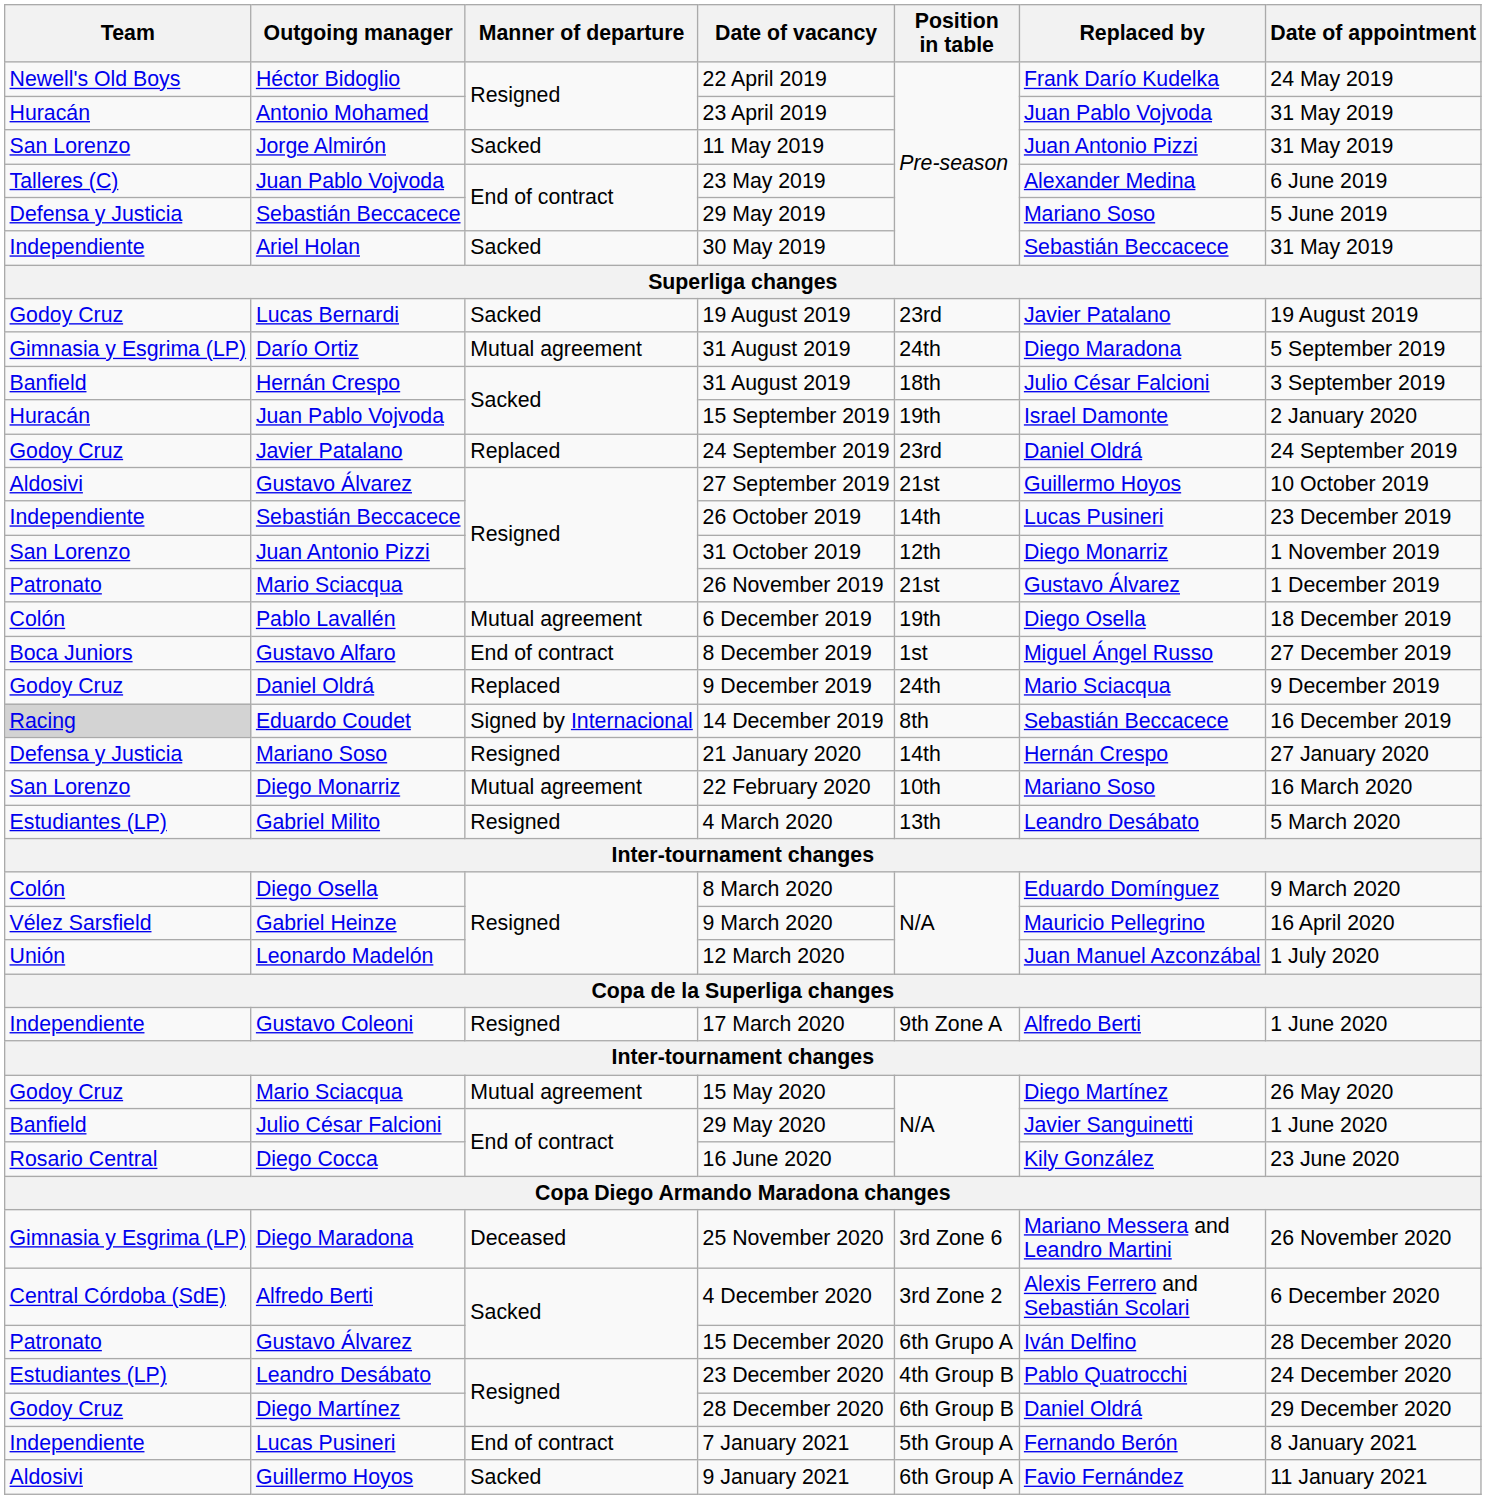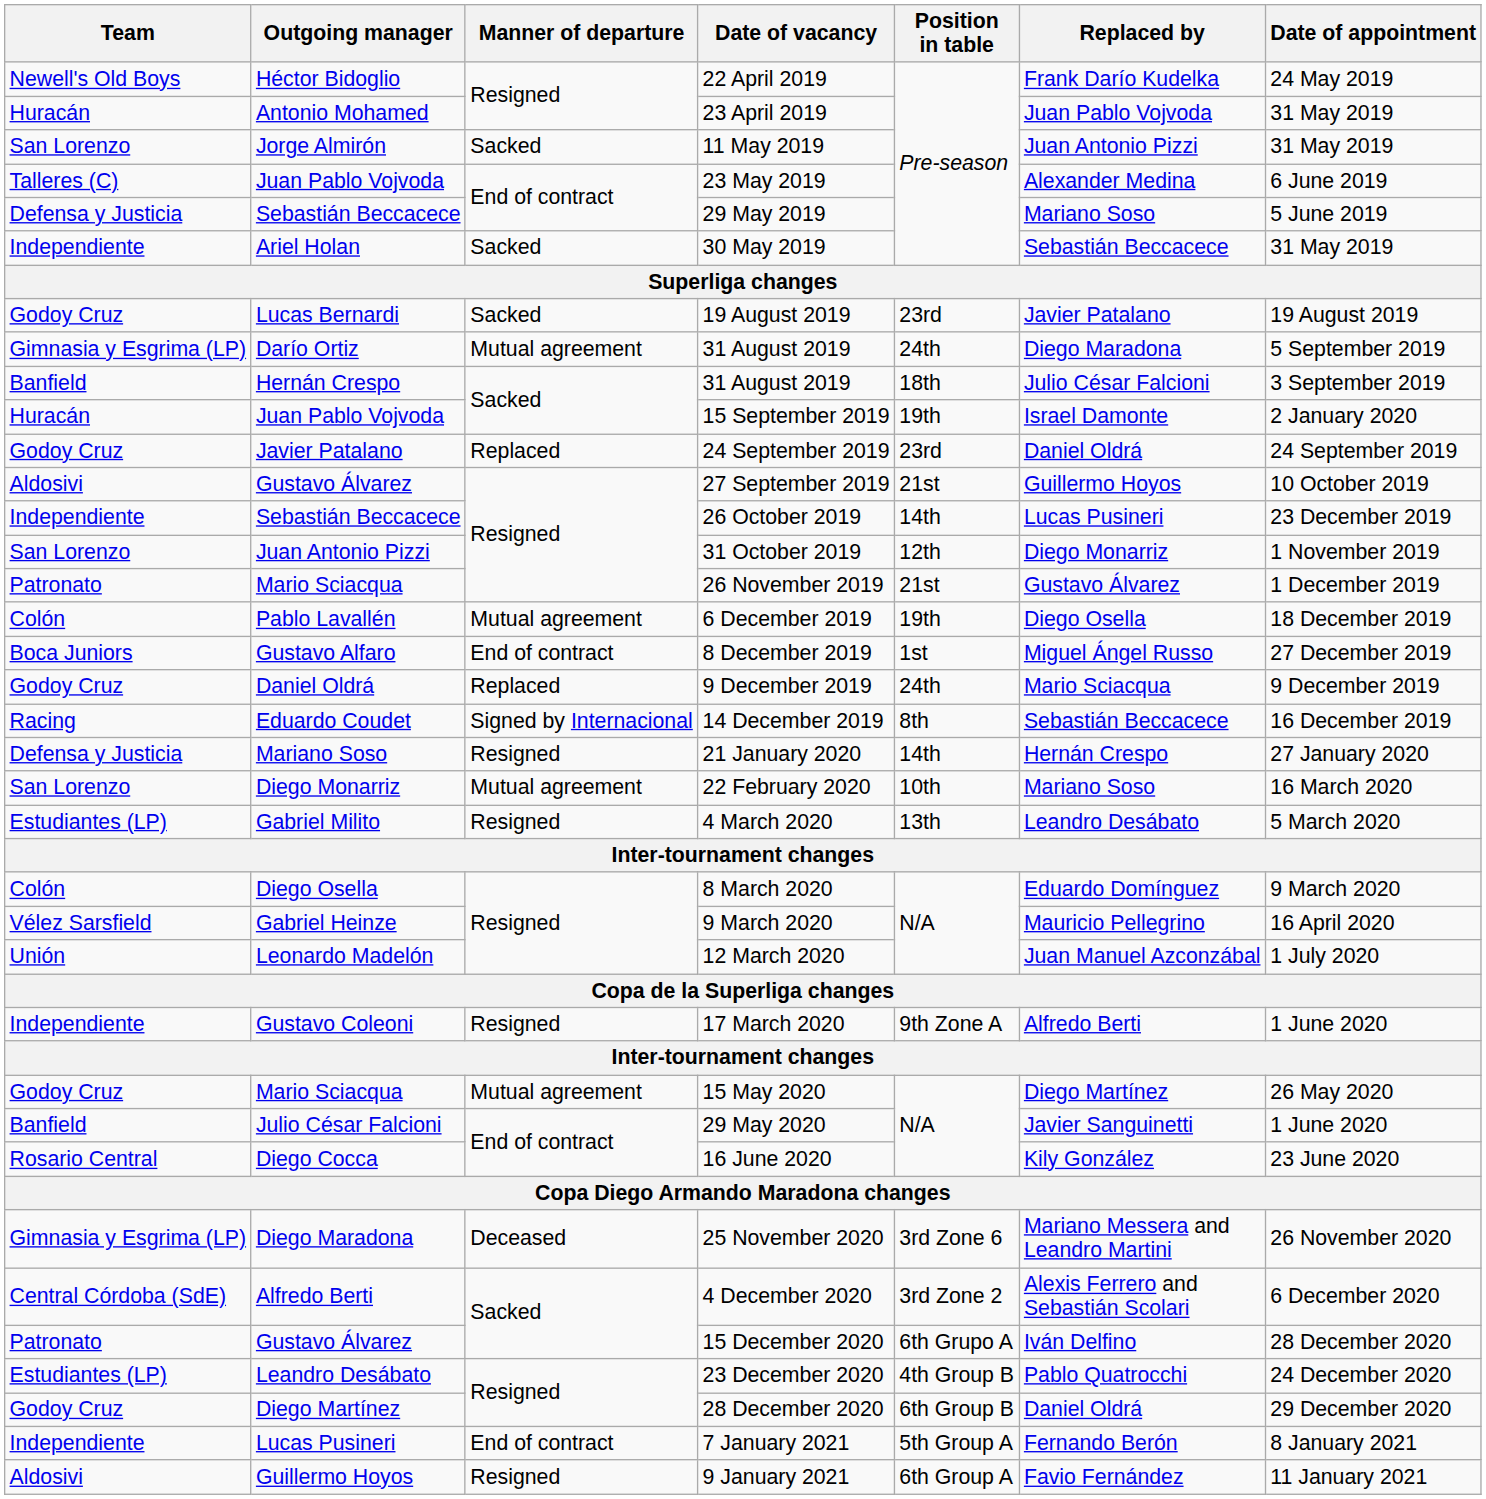 <table class="wikitable" border="1">
 <tr>
 <th>Team</th>
 <th>Outgoing manager</th>
 <th>Manner of departure</th>
 <th>Date of vacancy</th>
 <th>Position<br>in table</th>
 <th>Replaced by</th>
 <th>Date of appointment</th>
 </tr>
 <tr>
 <td><a href='#'>Newell's Old Boys</a></td>
 <td> <a href='#'>Héctor Bidoglio</a></td>
 <td rowspan=2>Resigned</td>
 <td>22 April 2019</td>
 <td rowspan=6><em>Pre-season</em></td>
 <td> <a href='#'>Frank Darío Kudelka</a></td>
 <td>24 May 2019</td>
 </tr>
 <tr>
 <td><a href='#'>Huracán</a></td>
 <td> <a href='#'>Antonio Mohamed</a></td>
 <td>23 April 2019</td>
 <td> <a href='#'>Juan Pablo Vojvoda</a> </td>
 <td>31 May 2019</td>
 </tr>
 <tr>
 <td><a href='#'>San Lorenzo</a></td>
 <td> <a href='#'>Jorge Almirón</a></td>
 <td>Sacked</td>
 <td>11 May 2019</td>
 <td> <a href='#'>Juan Antonio Pizzi</a> </td>
 <td>31 May 2019</td>
 </tr>
 <tr>
 <td><a href='#'>Talleres (C)</a></td>
 <td> <a href='#'>Juan Pablo Vojvoda</a></td>
 <td rowspan=2>End of contract</td>
 <td>23 May 2019</td>
 <td> <a href='#'>Alexander Medina</a></td>
 <td>6 June 2019</td>
 </tr>
 <tr>
 <td><a href='#'>Defensa y Justicia</a></td>
 <td> <a href='#'>Sebastián Beccacece</a></td>
 <td>29 May 2019</td>
 <td> <a href='#'>Mariano Soso</a></td>
 <td>5 June 2019</td>
 </tr>
 <tr>
 <td><a href='#'>Independiente</a></td>
 <td> <a href='#'>Ariel Holan</a></td>
 <td>Sacked</td>
 <td>30 May 2019</td>
 <td> <a href='#'>Sebastián Beccacece</a></td>
 <td>31 May 2019</td>
 </tr>
 <tr>
 <th colspan=7>Superliga changes</th>
 </tr>
 <tr>
 <td><a href='#'>Godoy Cruz</a></td>
 <td> <a href='#'>Lucas Bernardi</a></td>
 <td>Sacked</td>
 <td>19 August 2019</td>
 <td>23rd</td>
 <td> <a href='#'>Javier Patalano</a></td>
 <td>19 August 2019</td>
 </tr>
 <tr>
 <td><a href='#'>Gimnasia y Esgrima (LP)</a></td>
 <td> <a href='#'>Darío Ortiz</a></td>
 <td>Mutual agreement</td>
 <td>31 August 2019</td>
 <td>24th</td>
 <td> <a href='#'>Diego Maradona</a></td>
 <td>5 September 2019</td>
 </tr>
 <tr>
 <td><a href='#'>Banfield</a></td>
 <td> <a href='#'>Hernán Crespo</a></td>
 <td rowspan=2>Sacked</td>
 <td>31 August 2019</td>
 <td>18th</td>
 <td> <a href='#'>Julio César Falcioni</a></td>
 <td>3 September 2019</td>
 </tr>
 <tr>
 <td><a href='#'>Huracán</a></td>
 <td> <a href='#'>Juan Pablo Vojvoda</a></td>
 <td>15 September 2019</td>
 <td>19th</td>
 <td> <a href='#'>Israel Damonte</a> </td>
 <td>2 January 2020</td>
 </tr>
 <tr>
 <td><a href='#'>Godoy Cruz</a></td>
 <td> <a href='#'>Javier Patalano</a></td>
 <td>Replaced</td>
 <td>24 September 2019</td>
 <td>23rd</td>
 <td> <a href='#'>Daniel Oldrá</a></td>
 <td>24 September 2019</td>
 </tr>
 <tr>
 <td><a href='#'>Aldosivi</a></td>
 <td> <a href='#'>Gustavo Álvarez</a></td>
 <td rowspan=4>Resigned</td>
 <td>27 September 2019</td>
 <td>21st</td>
 <td> <a href='#'>Guillermo Hoyos</a> </td>
 <td>10 October 2019</td>
 </tr>
 <tr>
 <td><a href='#'>Independiente</a></td>
 <td> <a href='#'>Sebastián Beccacece</a></td>
 <td>26 October 2019</td>
 <td>14th</td>
 <td> <a href='#'>Lucas Pusineri</a> </td>
 <td>23 December 2019</td>
 </tr>
 <tr>
 <td><a href='#'>San Lorenzo</a></td>
 <td> <a href='#'>Juan Antonio Pizzi</a></td>
 <td>31 October 2019</td>
 <td>12th</td>
 <td> <a href='#'>Diego Monarriz</a> </td>
 <td>1 November 2019</td>
 </tr>
 <tr>
 <td><a href='#'>Patronato</a></td>
 <td> <a href='#'>Mario Sciacqua</a></td>
 <td>26 November 2019</td>
 <td>21st</td>
 <td> <a href='#'>Gustavo Álvarez</a> </td>
 <td>1 December 2019</td>
 </tr>
 <tr>
 <td><a href='#'>Colón</a></td>
 <td> <a href='#'>Pablo Lavallén</a></td>
 <td>Mutual agreement</td>
 <td>6 December 2019</td>
 <td>19th</td>
 <td> <a href='#'>Diego Osella</a> </td>
 <td>18 December 2019</td>
 </tr>
 <tr>
 <td><a href='#'>Boca Juniors</a></td>
 <td> <a href='#'>Gustavo Alfaro</a></td>
 <td>End of contract</td>
 <td>8 December 2019</td>
 <td>1st</td>
 <td> <a href='#'>Miguel Ángel Russo</a></td>
 <td>27 December 2019</td>
 </tr>
 <tr>
 <td><a href='#'>Godoy Cruz</a></td>
 <td> <a href='#'>Daniel Oldrá</a></td>
 <td>Replaced</td>
 <td>9 December 2019</td>
 <td>24th</td>
 <td> <a href='#'>Mario Sciacqua</a></td>
 <td>9 December 2019</td>
 </tr>
 <tr>
-<td style="background: lightgrey;"><a href='#'>Racing</a></td>
+<td><a href='#'>Racing</a></td>
 <td> <a href='#'>Eduardo Coudet</a></td>
 <td>Signed by <a href='#'>Internacional</a></td>
 <td>14 December 2019</td>
 <td>8th</td>
 <td> <a href='#'>Sebastián Beccacece</a></td>
 <td>16 December 2019</td>
 </tr>
 <tr>
 <td><a href='#'>Defensa y Justicia</a></td>
 <td> <a href='#'>Mariano Soso</a></td>
 <td>Resigned</td>
 <td>21 January 2020</td>
 <td>14th</td>
 <td> <a href='#'>Hernán Crespo</a> </td>
 <td>27 January 2020</td>
 </tr>
 <tr>
 <td><a href='#'>San Lorenzo</a></td>
 <td> <a href='#'>Diego Monarriz</a></td>
 <td>Mutual agreement</td>
 <td>22 February 2020</td>
 <td>10th</td>
 <td> <a href='#'>Mariano Soso</a> </td>
 <td>16 March 2020</td>
 </tr>
 <tr>
 <td><a href='#'>Estudiantes (LP)</a></td>
 <td> <a href='#'>Gabriel Milito</a></td>
 <td>Resigned</td>
 <td>4 March 2020</td>
 <td>13th</td>
 <td> <a href='#'>Leandro Desábato</a></td>
 <td>5 March 2020</td>
 </tr>
 <tr>
 <th colspan=7>Inter-tournament changes</th>
 </tr>
 <tr>
 <td><a href='#'>Colón</a></td>
 <td> <a href='#'>Diego Osella</a></td>
 <td rowspan=3>Resigned</td>
 <td>8 March 2020</td>
 <td rowspan=3>N/A</td>
 <td> <a href='#'>Eduardo Domínguez</a></td>
 <td>9 March 2020</td>
 </tr>
 <tr>
 <td><a href='#'>Vélez Sarsfield</a></td>
 <td> <a href='#'>Gabriel Heinze</a></td>
 <td>9 March 2020</td>
 <td> <a href='#'>Mauricio Pellegrino</a> </td>
 <td>16 April 2020</td>
 </tr>
 <tr>
 <td><a href='#'>Unión</a></td>
 <td> <a href='#'>Leonardo Madelón</a></td>
 <td>12 March 2020</td>
 <td> <a href='#'>Juan Manuel Azconzábal</a> </td>
 <td>1 July 2020</td>
 </tr>
 <tr>
 <th colspan=7>Copa de la Superliga changes</th>
 </tr>
 <tr>
 <td><a href='#'>Independiente</a></td>
 <td> <a href='#'>Gustavo Coleoni</a></td>
 <td>Resigned</td>
 <td>17 March 2020</td>
 <td>9th Zone A</td>
 <td> <a href='#'>Alfredo Berti</a></td>
 <td>1 June 2020</td>
 </tr>
 <tr>
 <th colspan=7>Inter-tournament changes</th>
 </tr>
 <tr>
 <td><a href='#'>Godoy Cruz</a></td>
 <td> <a href='#'>Mario Sciacqua</a></td>
 <td>Mutual agreement</td>
 <td>15 May 2020</td>
 <td rowspan=3>N/A</td>
 <td> <a href='#'>Diego Martínez</a></td>
 <td>26 May 2020</td>
 </tr>
 <tr>
 <td><a href='#'>Banfield</a></td>
 <td> <a href='#'>Julio César Falcioni</a></td>
 <td rowspan=2>End of contract</td>
 <td>29 May 2020</td>
 <td> <a href='#'>Javier Sanguinetti</a></td>
 <td>1 June 2020</td>
 </tr>
 <tr>
 <td><a href='#'>Rosario Central</a></td>
 <td> <a href='#'>Diego Cocca</a></td>
 <td>16 June 2020</td>
 <td> <a href='#'>Kily González</a></td>
 <td>23 June 2020</td>
 </tr>
 <tr>
 <th colspan=7>Copa Diego Armando Maradona changes</th>
 </tr>
 <tr>
 <td><a href='#'>Gimnasia y Esgrima (LP)</a></td>
 <td> <a href='#'>Diego Maradona</a></td>
 <td>Deceased</td>
 <td>25 November 2020</td>
 <td>3rd Zone 6</td>
 <td> <a href='#'>Mariano Messera</a> and<br> <a href='#'>Leandro Martini</a> </td>
 <td>26 November 2020</td>
 </tr>
 <tr>
 <td><a href='#'>Central Córdoba (SdE)</a></td>
 <td> <a href='#'>Alfredo Berti</a></td>
 <td rowspan=2>Sacked</td>
 <td>4 December 2020</td>
 <td>3rd Zone 2</td>
 <td> <a href='#'>Alexis Ferrero</a> and<br> <a href='#'>Sebastián Scolari</a> </td>
 <td>6 December 2020</td>
 </tr>
 <tr>
 <td><a href='#'>Patronato</a></td>
 <td> <a href='#'>Gustavo Álvarez</a></td>
 <td>15 December 2020</td>
 <td>6th Grupo A</td>
 <td> <a href='#'>Iván Delfino</a> </td>
 <td>28 December 2020</td>
 </tr>
 <tr>
 <td><a href='#'>Estudiantes (LP)</a></td>
 <td> <a href='#'>Leandro Desábato</a></td>
 <td rowspan=2>Resigned</td>
 <td>23 December 2020</td>
 <td>4th Group B</td>
 <td> <a href='#'>Pablo Quatrocchi</a> </td>
 <td>24 December 2020</td>
 </tr>
 <tr>
 <td><a href='#'>Godoy Cruz</a></td>
 <td> <a href='#'>Diego Martínez</a></td>
 <td>28 December 2020</td>
 <td>6th Group B</td>
 <td> <a href='#'>Daniel Oldrá</a> </td>
 <td>29 December 2020</td>
 </tr>
 <tr>
 <td><a href='#'>Independiente</a></td>
 <td> <a href='#'>Lucas Pusineri</a></td>
 <td>End of contract</td>
 <td>7 January 2021</td>
 <td>5th Group A</td>
 <td> <a href='#'>Fernando Berón</a> </td>
 <td>8 January 2021</td>
 </tr>
 <tr>
 <td><a href='#'>Aldosivi</a></td>
 <td> <a href='#'>Guillermo Hoyos</a></td>
-<td>Sacked</td>
+<td>Resigned</td>
 <td>9 January 2021</td>
 <td>6th Group A</td>
 <td> <a href='#'>Favio Fernández</a> </td>
 <td>11 January 2021</td>
 </tr>
 </table>
